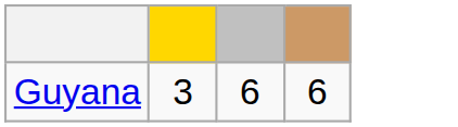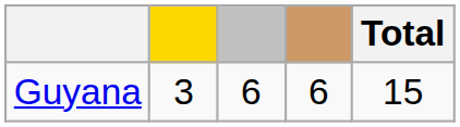 <table class="wikitable">
 <tr>
 <th></th>
 <th style="background-color:gold">        </th>
 <th style="background-color:silver">      </th>
 <th style="background-color:#CC9966">      </th>
+<th>Total</th>
 </tr>
 <tr align="center">
 <td> <a href='#'>Guyana</a></td>
 <td>3</td>
 <td>6</td>
 <td>6</td>
+<td>15</td>
 </tr>
 </table>
